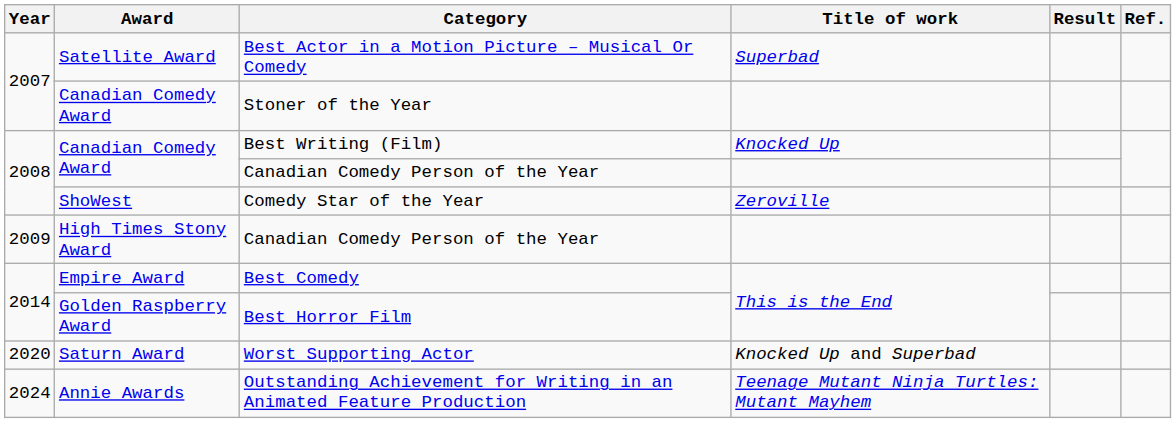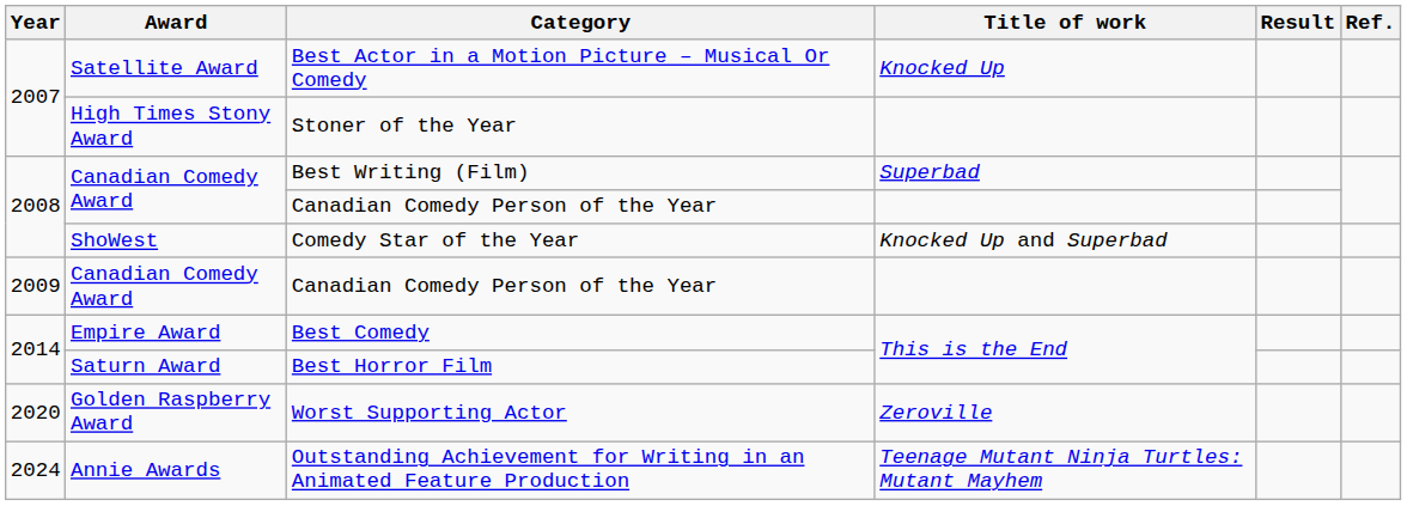 <table class="wikitable sortable">
 <tr>
 <th>Year</th>
 <th>Award</th>
 <th>Category</th>
 <th>Title of work</th>
 <th>Result</th>
 <th class="unsortable">Ref.</th>
 </tr>
 <tr>
 <td rowspan="2" align="center">2007</td>
 <td><a href='#'>Satellite Award</a></td>
 <td><a href='#'>Best Actor in a Motion Picture – Musical Or Comedy</a></td>
-<td><em><a href='#'>Superbad</a></em></td>
+<td><em><a href='#'>Knocked Up</a></em></td>
 <td></td>
 <td align="center"></td>
 </tr>
 <tr>
-<td><a href='#'>Canadian Comedy Award</a></td>
+<td><a href='#'>High Times Stony Award</a></td>
 <td>Stoner of the Year</td>
 <td></td>
 <td></td>
 <td align="center"></td>
 </tr>
 <tr>
 <td rowspan="3" align="center">2008</td>
 <td rowspan="2"><a href='#'>Canadian Comedy Award</a></td>
 <td>Best Writing (Film)</td>
-<td><em><a href='#'>Knocked Up</a></em></td>
+<td><em><a href='#'>Superbad</a></em></td>
 <td></td>
 <td rowspan="2" align="center"></td>
 </tr>
 <tr>
 <td>Canadian Comedy Person of the Year</td>
 <td></td>
 <td></td>
 </tr>
 <tr>
 <td><a href='#'>ShoWest</a></td>
 <td>Comedy Star of the Year</td>
-<td><em><a href='#'>Zeroville</a></em></td>
+<td><em>Knocked Up</em> and <em>Superbad</em></td>
 <td></td>
 <td align="center"></td>
 </tr>
 <tr>
 <td align="center">2009</td>
-<td><a href='#'>High Times Stony Award</a></td>
+<td><a href='#'>Canadian Comedy Award</a></td>
 <td>Canadian Comedy Person of the Year</td>
 <td></td>
 <td></td>
 <td align="center"></td>
 </tr>
 <tr>
 <td rowspan=2 align="center">2014</td>
 <td><a href='#'>Empire Award</a></td>
 <td><a href='#'>Best Comedy</a></td>
 <td rowspan=2><em><a href='#'>This is the End</a></em></td>
 <td></td>
 <td align="center"></td>
 </tr>
 <tr>
-<td><a href='#'>Golden Raspberry Award</a></td>
+<td><a href='#'>Saturn Award</a></td>
 <td><a href='#'>Best Horror Film</a></td>
 <td></td>
 <td align="center"></td>
 </tr>
 <tr>
 <td align="center">2020</td>
-<td><a href='#'>Saturn Award</a></td>
+<td><a href='#'>Golden Raspberry Award</a></td>
 <td><a href='#'>Worst Supporting Actor</a></td>
-<td><em>Knocked Up</em> and <em>Superbad</em></td>
+<td><em><a href='#'>Zeroville</a></em></td>
 <td></td>
 <td align="center"></td>
 </tr>
 <tr>
 <td align="center">2024</td>
 <td><a href='#'>Annie Awards</a></td>
 <td><a href='#'>Outstanding Achievement for Writing in an Animated Feature Production</a></td>
 <td><em><a href='#'>Teenage Mutant Ninja Turtles: Mutant Mayhem</a></em></td>
 <td></td>
 <td align="center"></td>
 </tr>
 </table>
